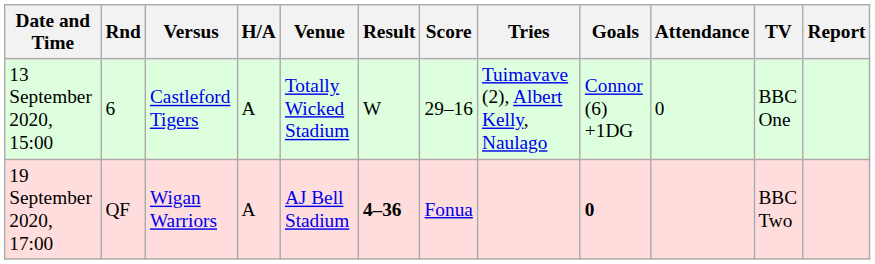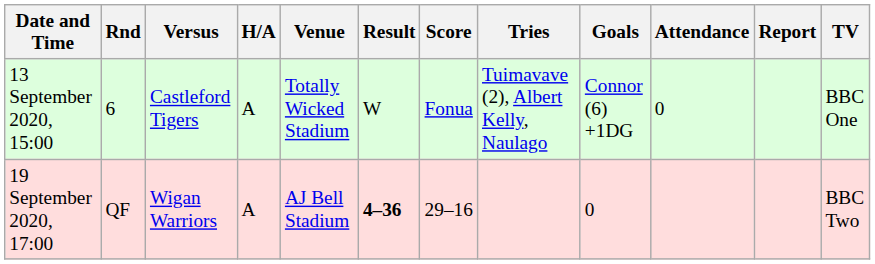 <table class="wikitable" style="font-size:85%;">
 <tr>
 <th>Date and Time</th>
 <th>Rnd</th>
 <th>Versus</th>
 <th>H/A</th>
 <th>Venue</th>
 <th>Result</th>
 <th>Score</th>
 <th>Tries</th>
 <th>Goals</th>
 <th>Attendance</th>
+<th>Report</th>
 <th>TV</th>
-<th>Report</th>
 </tr>
 <tr style="background:#ddffdd;" width=20 | >
 <td>13 September 2020, 15:00</td>
 <td>6</td>
 <td> <a href='#'>Castleford Tigers</a></td>
 <td>A</td>
 <td><a href='#'>Totally Wicked Stadium</a></td>
 <td>W</td>
-<td>29–16</td>
+<td><a href='#'>Fonua</a></td>
 <td><a href='#'>Tuimavave</a> (2), <a href='#'>Albert Kelly</a>, <a href='#'>Naulago</a></td>
 <td><a href='#'>Connor</a> (6) +1DG</td>
 <td>0</td>
+<td></td>
 <td>BBC One</td>
-<td></td>
 </tr>
 <tr style="background:#ffdddd;" width=20 | >
 <td>19 September 2020, 17:00</td>
 <td>QF</td>
 <td> <a href='#'>Wigan Warriors</a></td>
 <td>A</td>
 <td><a href='#'>AJ Bell Stadium</a></td>
 <td><strong>4–36</strong></td>
-<td><a href='#'>Fonua</a></td>
+<td>29–16</td>
 <td></td>
-<td><strong>0</strong></td>
+<td>0</td>
+<td></td>
 <td></td>
 <td>BBC Two</td>
-<td></td>
 </tr>
 </table>
